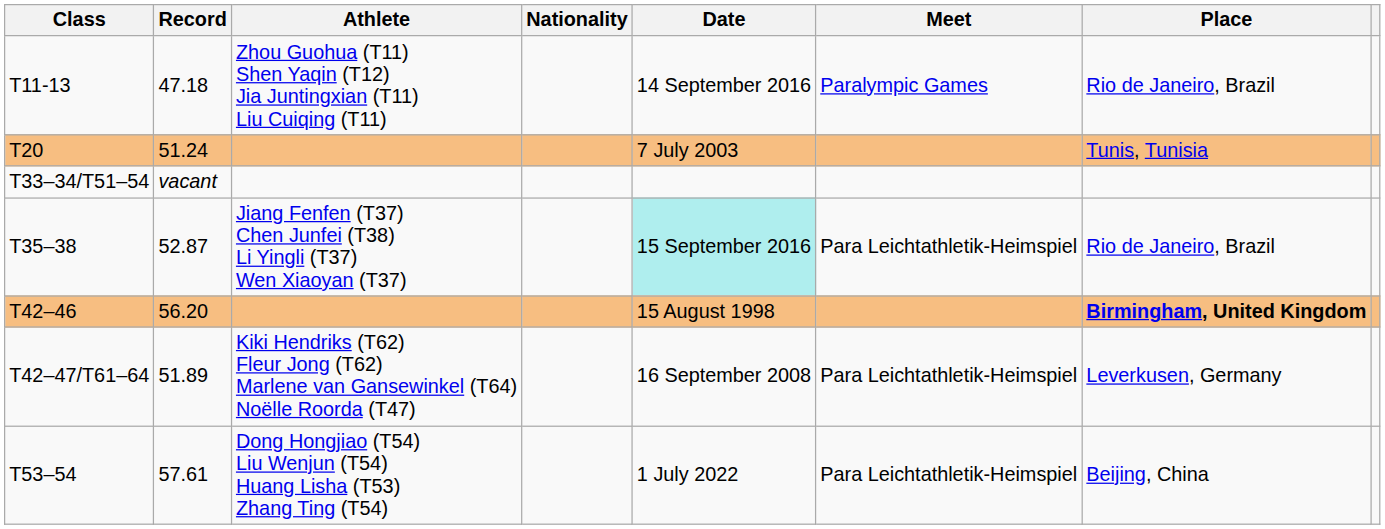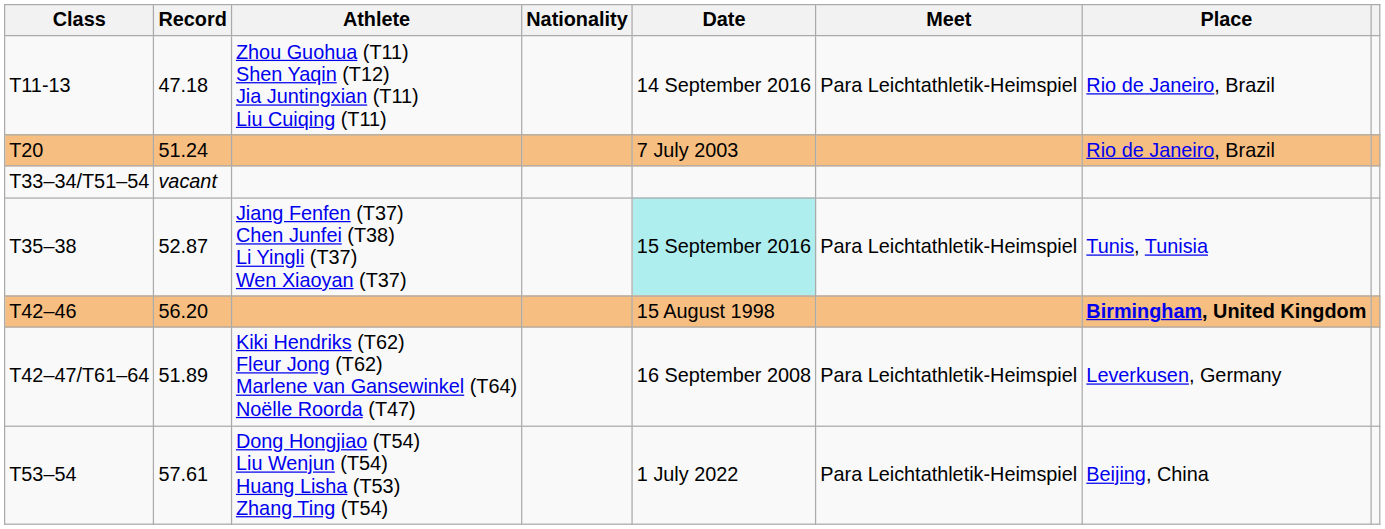 <table class="wikitable">
 <tr>
 <th>Class</th>
 <th>Record</th>
 <th>Athlete</th>
 <th>Nationality</th>
 <th>Date</th>
 <th>Meet</th>
 <th>Place</th>
 <th></th>
 </tr>
 <tr>
 <td>T11-13</td>
 <td>47.18</td>
 <td><a href='#'>Zhou Guohua</a> (T11)<br><a href='#'>Shen Yaqin</a> (T12)<br><a href='#'>Jia Juntingxian</a> (T11)<br><a href='#'>Liu Cuiqing</a> (T11)</td>
 <td></td>
 <td>14 September 2016</td>
-<td><a href='#'>Paralympic Games</a></td>
+<td>Para Leichtathletik-Heimspiel</td>
 <td><a href='#'>Rio de Janeiro</a>, Brazil</td>
 <td></td>
 </tr>
 <tr bgcolor=#F7BE81>
 <td>T20</td>
 <td>51.24</td>
 <td></td>
 <td></td>
 <td>7 July 2003</td>
 <td></td>
-<td><a href='#'>Tunis</a>, <a href='#'>Tunisia</a></td>
+<td><a href='#'>Rio de Janeiro</a>, Brazil</td>
 <td></td>
 </tr>
 <tr>
 <td>T33–34/T51–54</td>
 <td><em>vacant</em></td>
 <td></td>
 <td></td>
 <td></td>
 <td></td>
 <td></td>
 <td></td>
 </tr>
 <tr>
 <td>T35–38</td>
 <td>52.87</td>
 <td><a href='#'>Jiang Fenfen</a> (T37)<br><a href='#'>Chen Junfei</a> (T38)<br><a href='#'>Li Yingli</a> (T37)<br><a href='#'>Wen Xiaoyan</a> (T37)</td>
 <td></td>
 <td style="background: paleturquoise;">15 September 2016</td>
 <td>Para Leichtathletik-Heimspiel</td>
-<td><a href='#'>Rio de Janeiro</a>, Brazil</td>
+<td><a href='#'>Tunis</a>, <a href='#'>Tunisia</a></td>
 <td></td>
 </tr>
 <tr bgcolor=#F7BE81>
 <td>T42–46</td>
 <td>56.20</td>
 <td></td>
 <td></td>
 <td>15 August 1998</td>
 <td></td>
 <td><strong><a href='#'>Birmingham</a>, United Kingdom</strong></td>
 <td></td>
 </tr>
 <tr>
 <td>T42–47/T61–64</td>
 <td>51.89</td>
 <td><a href='#'>Kiki Hendriks</a> (T62)<br><a href='#'>Fleur Jong</a> (T62)<br><a href='#'>Marlene van Gansewinkel</a> (T64)<br><a href='#'>Noëlle Roorda</a> (T47)</td>
 <td></td>
 <td>16 September 2008</td>
 <td>Para Leichtathletik-Heimspiel</td>
 <td><a href='#'>Leverkusen</a>, Germany</td>
 <td></td>
 </tr>
 <tr>
 <td>T53–54</td>
 <td>57.61</td>
 <td><a href='#'>Dong Hongjiao</a> (T54)<br><a href='#'>Liu Wenjun</a> (T54)<br><a href='#'>Huang Lisha</a> (T53)<br><a href='#'>Zhang Ting</a> (T54)</td>
 <td></td>
 <td>1 July 2022</td>
 <td>Para Leichtathletik-Heimspiel</td>
 <td><a href='#'>Beijing</a>, China</td>
 </tr>
 </table>
